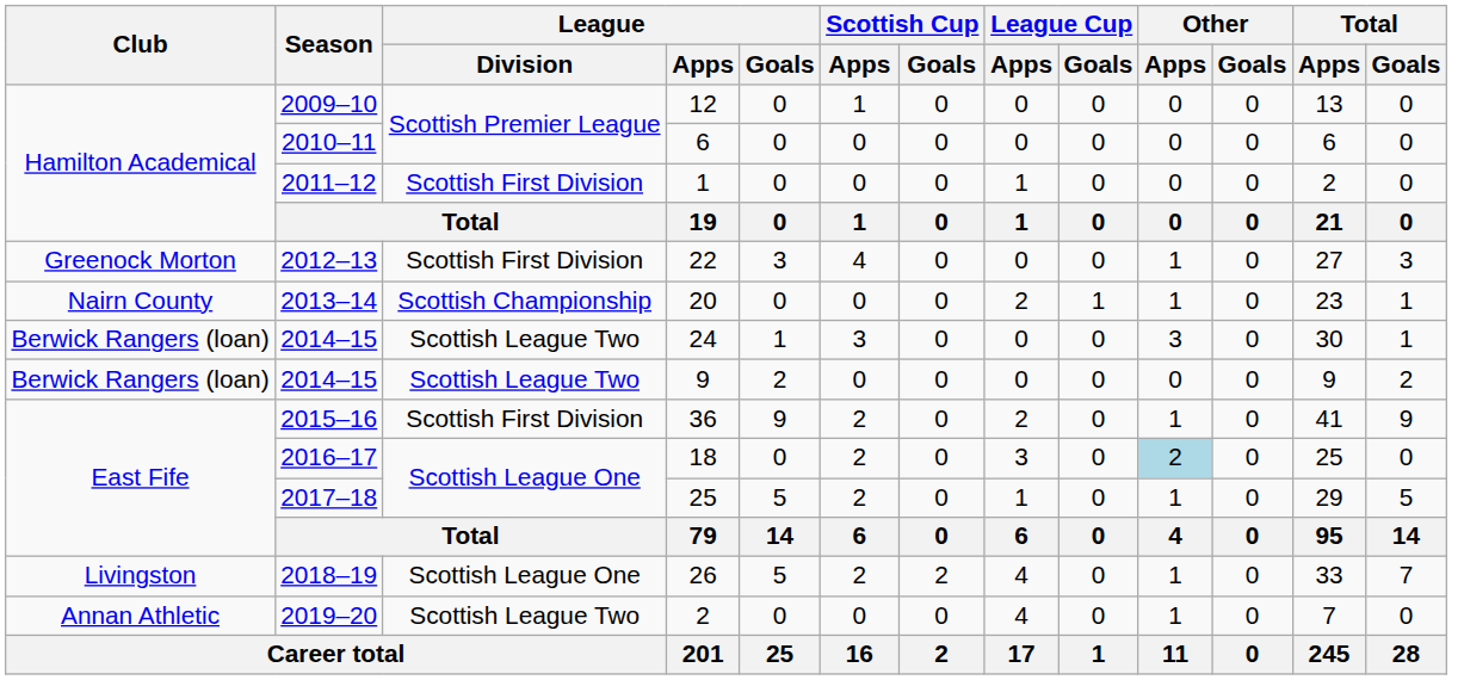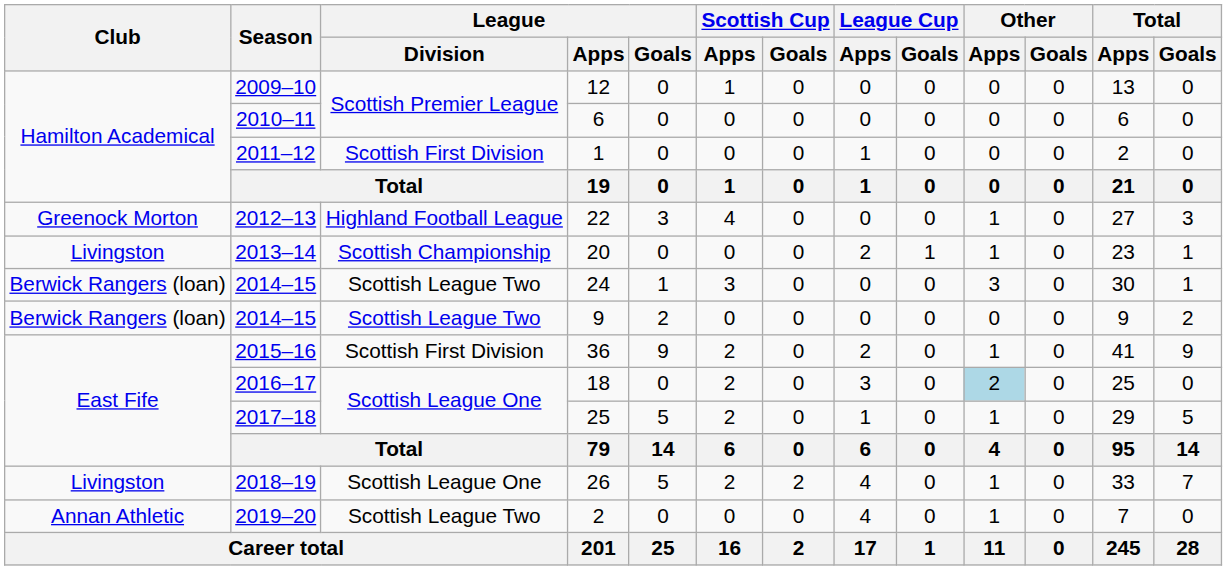 <table class="wikitable" style="text-align: center">
 <tr>
 <th rowspan="2">Club</th>
 <th rowspan="2">Season</th>
 <th colspan="3">League</th>
 <th colspan="2"><a href='#'>Scottish Cup</a></th>
 <th colspan="2"><a href='#'>League Cup</a></th>
 <th colspan="2">Other</th>
 <th colspan="2">Total</th>
 </tr>
 <tr>
 <th>Division</th>
 <th>Apps</th>
 <th>Goals</th>
 <th>Apps</th>
 <th>Goals</th>
 <th>Apps</th>
 <th>Goals</th>
 <th>Apps</th>
 <th>Goals</th>
 <th>Apps</th>
 <th>Goals</th>
 </tr>
 <tr>
 <td rowspan="4"><a href='#'>Hamilton Academical</a></td>
 <td><a href='#'>2009–10</a></td>
 <td rowspan="2"><a href='#'>Scottish Premier League</a></td>
 <td>12</td>
 <td>0</td>
 <td>1</td>
 <td>0</td>
 <td>0</td>
 <td>0</td>
 <td>0</td>
 <td>0</td>
 <td>13</td>
 <td>0</td>
 </tr>
 <tr>
 <td><a href='#'>2010–11</a></td>
 <td>6</td>
 <td>0</td>
 <td>0</td>
 <td>0</td>
 <td>0</td>
 <td>0</td>
 <td>0</td>
 <td>0</td>
 <td>6</td>
 <td>0</td>
 </tr>
 <tr>
 <td><a href='#'>2011–12</a></td>
 <td><a href='#'>Scottish First Division</a></td>
 <td>1</td>
 <td>0</td>
 <td>0</td>
 <td>0</td>
 <td>1</td>
 <td>0</td>
 <td>0</td>
 <td>0</td>
 <td>2</td>
 <td>0</td>
 </tr>
 <tr>
 <th colspan="2">Total</th>
 <th>19</th>
 <th>0</th>
 <th>1</th>
 <th>0</th>
 <th>1</th>
 <th>0</th>
 <th>0</th>
 <th>0</th>
 <th>21</th>
 <th>0</th>
 </tr>
 <tr>
 <td><a href='#'>Greenock Morton</a></td>
 <td><a href='#'>2012–13</a></td>
-<td>Scottish First Division</td>
+<td><a href='#'>Highland Football League</a></td>
 <td>22</td>
 <td>3</td>
 <td>4</td>
 <td>0</td>
 <td>0</td>
 <td>0</td>
 <td>1</td>
 <td>0</td>
 <td>27</td>
 <td>3</td>
 </tr>
 <tr>
-<td><a href='#'>Nairn County</a></td>
+<td><a href='#'>Livingston</a></td>
 <td><a href='#'>2013–14</a></td>
 <td><a href='#'>Scottish Championship</a></td>
 <td>20</td>
 <td>0</td>
 <td>0</td>
 <td>0</td>
 <td>2</td>
 <td>1</td>
 <td>1</td>
 <td>0</td>
 <td>23</td>
 <td>1</td>
 </tr>
 <tr>
 <td><a href='#'>Berwick Rangers</a> (loan)</td>
 <td><a href='#'>2014–15</a></td>
 <td>Scottish League Two</td>
 <td>24</td>
 <td>1</td>
 <td>3</td>
 <td>0</td>
 <td>0</td>
 <td>0</td>
 <td>3</td>
 <td>0</td>
 <td>30</td>
 <td>1</td>
 </tr>
 <tr>
 <td><a href='#'>Berwick Rangers</a> (loan)</td>
 <td><a href='#'>2014–15</a></td>
 <td><a href='#'>Scottish League Two</a></td>
 <td>9</td>
 <td>2</td>
 <td>0</td>
 <td>0</td>
 <td>0</td>
 <td>0</td>
 <td>0</td>
 <td>0</td>
 <td>9</td>
 <td>2</td>
 </tr>
 <tr>
 <td rowspan="4"><a href='#'>East Fife</a></td>
 <td><a href='#'>2015–16</a></td>
 <td>Scottish First Division</td>
 <td>36</td>
 <td>9</td>
 <td>2</td>
 <td>0</td>
 <td>2</td>
 <td>0</td>
 <td>1</td>
 <td>0</td>
 <td>41</td>
 <td>9</td>
 </tr>
 <tr>
 <td><a href='#'>2016–17</a></td>
 <td rowspan="2"><a href='#'>Scottish League One</a></td>
 <td>18</td>
 <td>0</td>
 <td>2</td>
 <td>0</td>
 <td>3</td>
 <td>0</td>
 <td style="background: lightblue;">2</td>
 <td>0</td>
 <td>25</td>
 <td>0</td>
 </tr>
 <tr>
 <td><a href='#'>2017–18</a></td>
 <td>25</td>
 <td>5</td>
 <td>2</td>
 <td>0</td>
 <td>1</td>
 <td>0</td>
 <td>1</td>
 <td>0</td>
 <td>29</td>
 <td>5</td>
 </tr>
 <tr>
 <th colspan="2">Total</th>
 <th>79</th>
 <th>14</th>
 <th>6</th>
 <th>0</th>
 <th>6</th>
 <th>0</th>
 <th>4</th>
 <th>0</th>
 <th>95</th>
 <th>14</th>
 </tr>
 <tr>
 <td><a href='#'>Livingston</a></td>
 <td><a href='#'>2018–19</a></td>
 <td>Scottish League One</td>
 <td>26</td>
 <td>5</td>
 <td>2</td>
 <td>2</td>
 <td>4</td>
 <td>0</td>
 <td>1</td>
 <td>0</td>
 <td>33</td>
 <td>7</td>
 </tr>
 <tr>
 <td><a href='#'>Annan Athletic</a></td>
 <td><a href='#'>2019–20</a></td>
 <td>Scottish League Two</td>
 <td>2</td>
 <td>0</td>
 <td>0</td>
 <td>0</td>
 <td>4</td>
 <td>0</td>
 <td>1</td>
 <td>0</td>
 <td>7</td>
 <td>0</td>
 </tr>
 <tr>
 <th colspan="3">Career total</th>
 <th>201</th>
 <th>25</th>
 <th>16</th>
 <th>2</th>
 <th>17</th>
 <th>1</th>
 <th>11</th>
 <th>0</th>
 <th>245</th>
 <th>28</th>
 </tr>
 </table>
